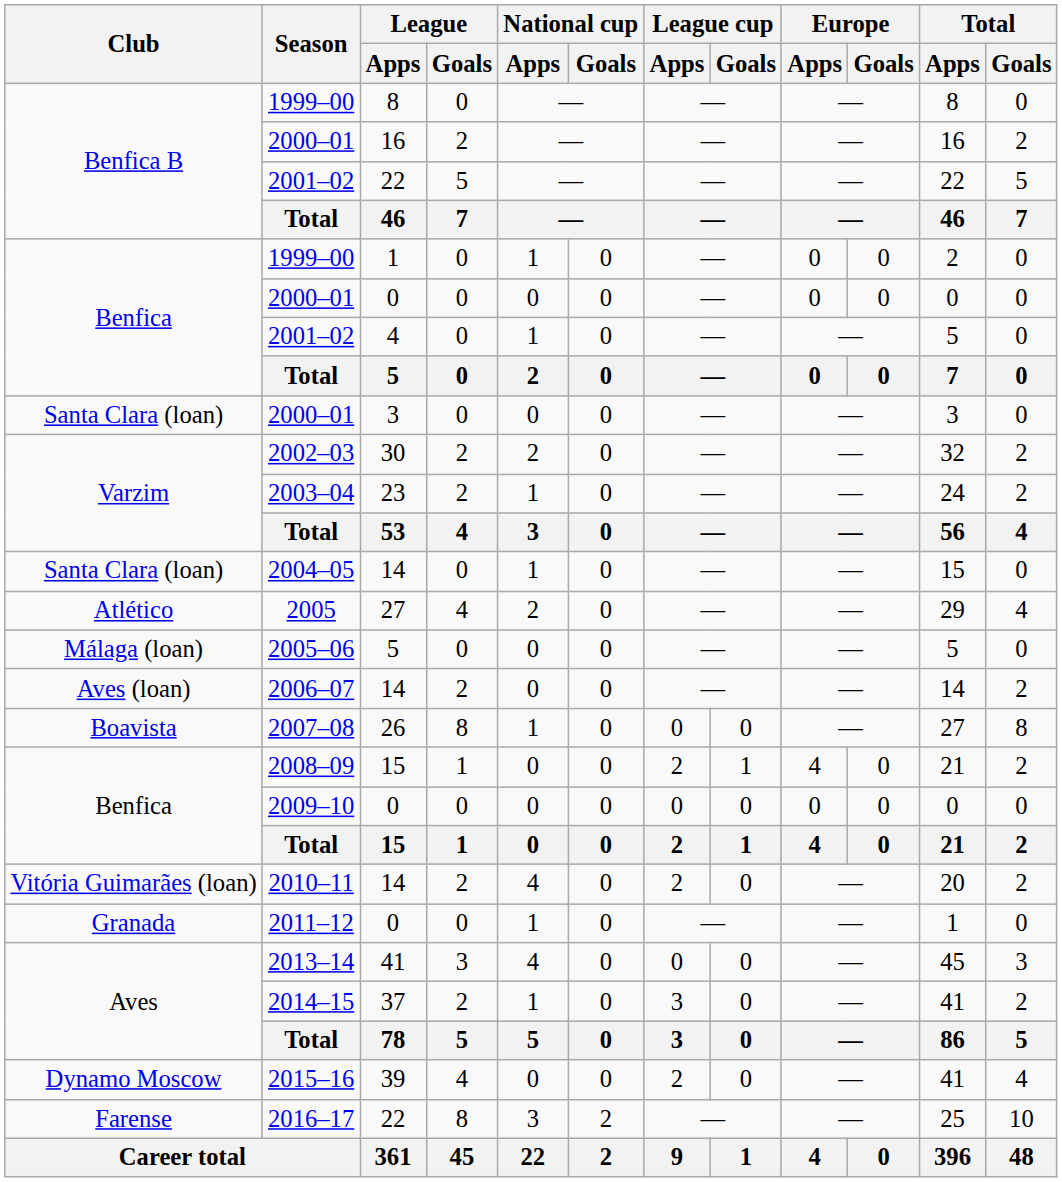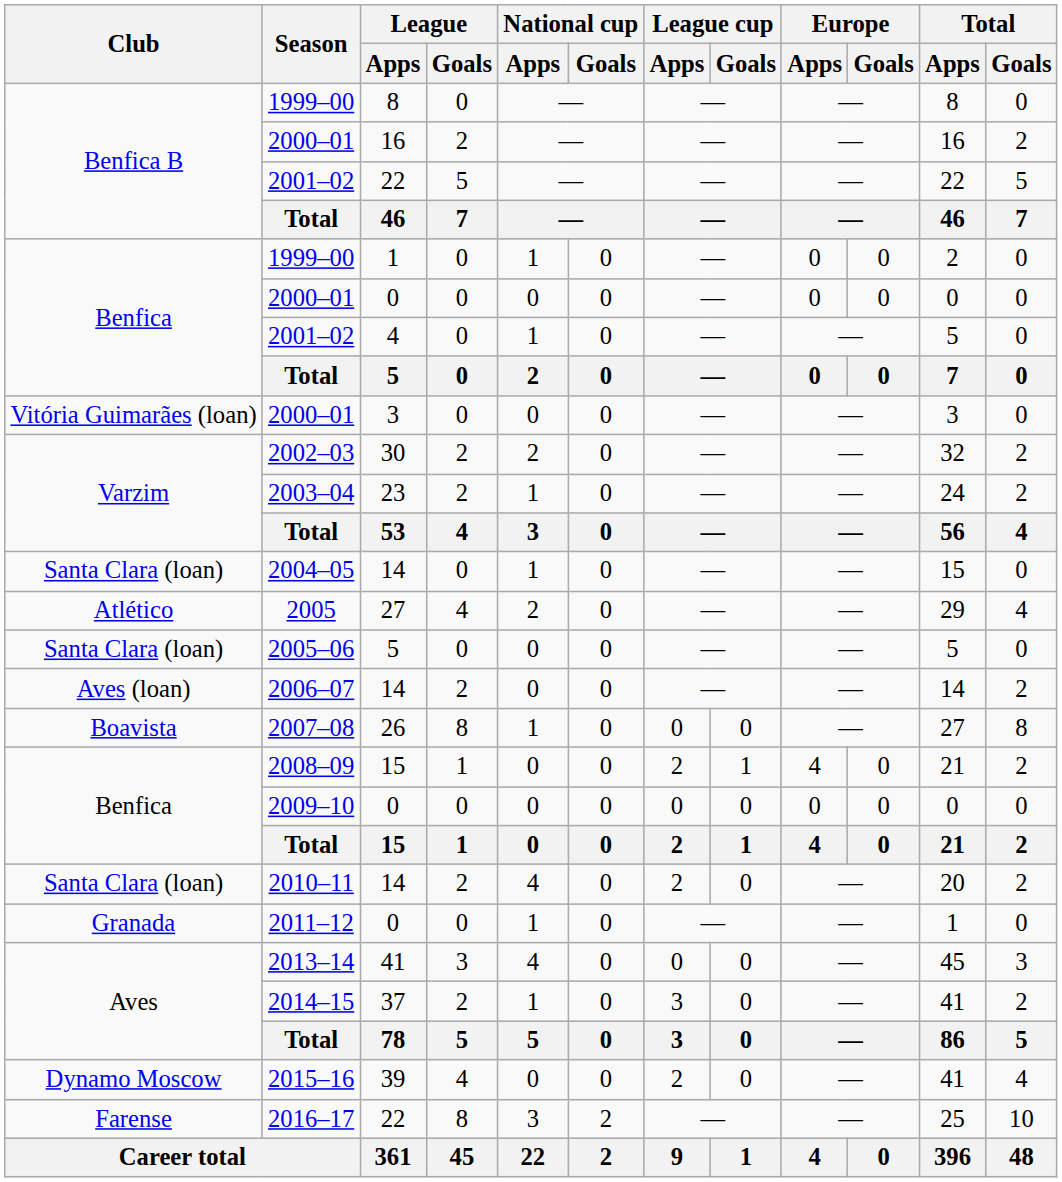 <table class="wikitable" style="text-align:center">
 <tr>
 <th rowspan="2">Club</th>
 <th rowspan="2">Season</th>
 <th colspan="2">League</th>
 <th colspan="2">National cup</th>
 <th colspan="2">League cup</th>
 <th colspan="2">Europe</th>
 <th colspan="2">Total</th>
 </tr>
 <tr>
 <th>Apps</th>
 <th>Goals</th>
 <th>Apps</th>
 <th>Goals</th>
 <th>Apps</th>
 <th>Goals</th>
 <th>Apps</th>
 <th>Goals</th>
 <th>Apps</th>
 <th>Goals</th>
 </tr>
 <tr>
 <td rowspan="4"><a href='#'>Benfica B</a></td>
 <td><a href='#'>1999–00</a></td>
 <td>8</td>
 <td>0</td>
 <td colspan="2">—</td>
 <td colspan="2">—</td>
 <td colspan="2">—</td>
 <td>8</td>
 <td>0</td>
 </tr>
 <tr>
 <td><a href='#'>2000–01</a></td>
 <td>16</td>
 <td>2</td>
 <td colspan="2">—</td>
 <td colspan="2">—</td>
 <td colspan="2">—</td>
 <td>16</td>
 <td>2</td>
 </tr>
 <tr>
 <td><a href='#'>2001–02</a></td>
 <td>22</td>
 <td>5</td>
 <td colspan="2">—</td>
 <td colspan="2">—</td>
 <td colspan="2">—</td>
 <td>22</td>
 <td>5</td>
 </tr>
 <tr>
 <th>Total</th>
 <th>46</th>
 <th>7</th>
 <th colspan="2">—</th>
 <th colspan="2">—</th>
 <th colspan="2">—</th>
 <th>46</th>
 <th>7</th>
 </tr>
 <tr>
 <td rowspan="4"><a href='#'>Benfica</a></td>
 <td><a href='#'>1999–00</a></td>
 <td>1</td>
 <td>0</td>
 <td>1</td>
 <td>0</td>
 <td colspan="2">—</td>
 <td>0</td>
 <td>0</td>
 <td>2</td>
 <td>0</td>
 </tr>
 <tr>
 <td><a href='#'>2000–01</a></td>
 <td>0</td>
 <td>0</td>
 <td>0</td>
 <td>0</td>
 <td colspan="2">—</td>
 <td>0</td>
 <td>0</td>
 <td>0</td>
 <td>0</td>
 </tr>
 <tr>
 <td><a href='#'>2001–02</a></td>
 <td>4</td>
 <td>0</td>
 <td>1</td>
 <td>0</td>
 <td colspan="2">—</td>
 <td colspan="2">—</td>
 <td>5</td>
 <td>0</td>
 </tr>
 <tr>
 <th>Total</th>
 <th>5</th>
 <th>0</th>
 <th>2</th>
 <th>0</th>
 <th colspan="2">—</th>
 <th>0</th>
 <th>0</th>
 <th>7</th>
 <th>0</th>
 </tr>
 <tr>
-<td><a href='#'>Santa Clara</a> (loan)</td>
+<td><a href='#'>Vitória Guimarães</a> (loan)</td>
 <td><a href='#'>2000–01</a></td>
 <td>3</td>
 <td>0</td>
 <td>0</td>
 <td>0</td>
 <td colspan="2">—</td>
 <td colspan="2">—</td>
 <td>3</td>
 <td>0</td>
 </tr>
 <tr>
 <td rowspan="3"><a href='#'>Varzim</a></td>
 <td><a href='#'>2002–03</a></td>
 <td>30</td>
 <td>2</td>
 <td>2</td>
 <td>0</td>
 <td colspan="2">—</td>
 <td colspan="2">—</td>
 <td>32</td>
 <td>2</td>
 </tr>
 <tr>
 <td><a href='#'>2003–04</a></td>
 <td>23</td>
 <td>2</td>
 <td>1</td>
 <td>0</td>
 <td colspan="2">—</td>
 <td colspan="2">—</td>
 <td>24</td>
 <td>2</td>
 </tr>
 <tr>
 <th>Total</th>
 <th>53</th>
 <th>4</th>
 <th>3</th>
 <th>0</th>
 <th colspan="2">—</th>
 <th colspan="2">—</th>
 <th>56</th>
 <th>4</th>
 </tr>
 <tr>
 <td><a href='#'>Santa Clara</a> (loan)</td>
 <td><a href='#'>2004–05</a></td>
 <td>14</td>
 <td>0</td>
 <td>1</td>
 <td>0</td>
 <td colspan="2">—</td>
 <td colspan="2">—</td>
 <td>15</td>
 <td>0</td>
 </tr>
 <tr>
 <td><a href='#'>Atlético</a></td>
 <td><a href='#'>2005</a></td>
 <td>27</td>
 <td>4</td>
 <td>2</td>
 <td>0</td>
 <td colspan="2">—</td>
 <td colspan="2">—</td>
 <td>29</td>
 <td>4</td>
 </tr>
 <tr>
-<td><a href='#'>Málaga</a> (loan)</td>
+<td><a href='#'>Santa Clara</a> (loan)</td>
 <td><a href='#'>2005–06</a></td>
 <td>5</td>
 <td>0</td>
 <td>0</td>
 <td>0</td>
 <td colspan="2">—</td>
 <td colspan="2">—</td>
 <td>5</td>
 <td>0</td>
 </tr>
 <tr>
 <td><a href='#'>Aves</a> (loan)</td>
 <td><a href='#'>2006–07</a></td>
 <td>14</td>
 <td>2</td>
 <td>0</td>
 <td>0</td>
 <td colspan="2">—</td>
 <td colspan="2">—</td>
 <td>14</td>
 <td>2</td>
 </tr>
 <tr>
 <td><a href='#'>Boavista</a></td>
 <td><a href='#'>2007–08</a></td>
 <td>26</td>
 <td>8</td>
 <td>1</td>
 <td>0</td>
 <td>0</td>
 <td>0</td>
 <td colspan="2">—</td>
 <td>27</td>
 <td>8</td>
 </tr>
 <tr>
 <td rowspan="3">Benfica</td>
 <td><a href='#'>2008–09</a></td>
 <td>15</td>
 <td>1</td>
 <td>0</td>
 <td>0</td>
 <td>2</td>
 <td>1</td>
 <td>4</td>
 <td>0</td>
 <td>21</td>
 <td>2</td>
 </tr>
 <tr>
 <td><a href='#'>2009–10</a></td>
 <td>0</td>
 <td>0</td>
 <td>0</td>
 <td>0</td>
 <td>0</td>
 <td>0</td>
 <td>0</td>
 <td>0</td>
 <td>0</td>
 <td>0</td>
 </tr>
 <tr>
 <th>Total</th>
 <th>15</th>
 <th>1</th>
 <th>0</th>
 <th>0</th>
 <th>2</th>
 <th>1</th>
 <th>4</th>
 <th>0</th>
 <th>21</th>
 <th>2</th>
 </tr>
 <tr>
-<td><a href='#'>Vitória Guimarães</a> (loan)</td>
+<td><a href='#'>Santa Clara</a> (loan)</td>
 <td><a href='#'>2010–11</a></td>
 <td>14</td>
 <td>2</td>
 <td>4</td>
 <td>0</td>
 <td>2</td>
 <td>0</td>
 <td colspan="2">—</td>
 <td>20</td>
 <td>2</td>
 </tr>
 <tr>
 <td><a href='#'>Granada</a></td>
 <td><a href='#'>2011–12</a></td>
 <td>0</td>
 <td>0</td>
 <td>1</td>
 <td>0</td>
 <td colspan="2">—</td>
 <td colspan="2">—</td>
 <td>1</td>
 <td>0</td>
 </tr>
 <tr>
 <td rowspan="3">Aves</td>
 <td><a href='#'>2013–14</a></td>
 <td>41</td>
 <td>3</td>
 <td>4</td>
 <td>0</td>
 <td>0</td>
 <td>0</td>
 <td colspan="2">—</td>
 <td>45</td>
 <td>3</td>
 </tr>
 <tr>
 <td><a href='#'>2014–15</a></td>
 <td>37</td>
 <td>2</td>
 <td>1</td>
 <td>0</td>
 <td>3</td>
 <td>0</td>
 <td colspan="2">—</td>
 <td>41</td>
 <td>2</td>
 </tr>
 <tr>
 <th>Total</th>
 <th>78</th>
 <th>5</th>
 <th>5</th>
 <th>0</th>
 <th>3</th>
 <th>0</th>
 <th colspan="2">—</th>
 <th>86</th>
 <th>5</th>
 </tr>
 <tr>
 <td><a href='#'>Dynamo Moscow</a></td>
 <td><a href='#'>2015–16</a></td>
 <td>39</td>
 <td>4</td>
 <td>0</td>
 <td>0</td>
 <td>2</td>
 <td>0</td>
 <td colspan="2">—</td>
 <td>41</td>
 <td>4</td>
 </tr>
 <tr>
 <td><a href='#'>Farense</a></td>
 <td><a href='#'>2016–17</a></td>
 <td>22</td>
 <td>8</td>
 <td>3</td>
 <td>2</td>
 <td colspan="2">—</td>
 <td colspan="2">—</td>
 <td>25</td>
 <td>10</td>
 </tr>
 <tr>
 <th colspan="2">Career total</th>
 <th>361</th>
 <th>45</th>
 <th>22</th>
 <th>2</th>
 <th>9</th>
 <th>1</th>
 <th>4</th>
 <th>0</th>
 <th>396</th>
 <th>48</th>
 </tr>
 </table>
